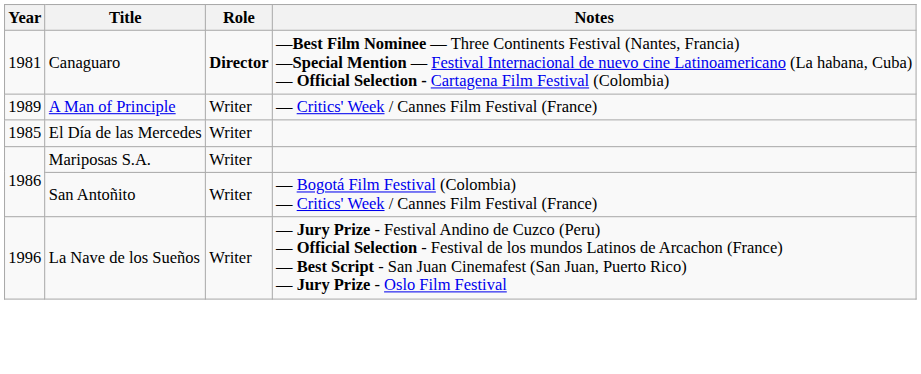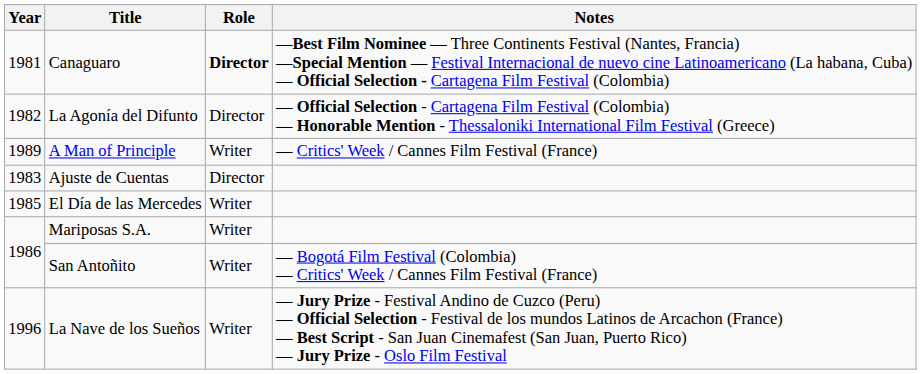 <table class="wikitable sortable">
 <tr>
 <th>Year</th>
 <th>Title</th>
 <th>Role</th>
 <th class="unsortable">Notes</th>
 </tr>
 <tr>
 <td>1981</td>
 <td>Canaguaro</td>
 <td><strong>Director</strong></td>
 <td>—<strong>Best Film Nominee</strong> — Three Continents Festival (Nantes, Francia)<br>—<strong>Special Mention</strong> — <a href='#'>Festival Internacional de nuevo cine Latinoamericano</a> (La habana, Cuba)<br>— <strong>Official Selection -</strong> <a href='#'>Cartagena Film Festival</a> (Colombia)</td>
 </tr>
 <tr>
+<td>1982</td>
+<td>La Agonía del Difunto</td>
+<td>Director</td>
+<td>— <strong>Official Selection</strong> - <a href='#'>Cartagena Film Festival</a> (Colombia)<br>— <strong>Honorable Mention</strong> - <a href='#'>Thessaloniki International Film Festival</a> (Greece)</td>
+</tr>
+<tr>
 <td>1989</td>
 <td><a href='#'>A Man of Principle</a></td>
 <td>Writer</td>
 <td>— <a href='#'>Critics' Week</a> / Cannes Film Festival (France)</td>
+</tr>
+<tr>
+<td>1983</td>
+<td>Ajuste de Cuentas</td>
+<td>Director</td>
+<td></td>
 </tr>
 <tr>
 <td>1985</td>
 <td>El Día de las Mercedes</td>
 <td>Writer</td>
 <td></td>
 </tr>
 <tr>
 <td rowspan="2">1986</td>
 <td>Mariposas S.A.</td>
 <td>Writer</td>
 <td></td>
 </tr>
 <tr>
 <td>San Antoñito</td>
 <td>Writer</td>
 <td>— <a href='#'>Bogotá Film Festival</a> (Colombia)<br>— <a href='#'>Critics' Week</a> / Cannes Film Festival (France)</td>
 </tr>
 <tr>
 <td>1996</td>
 <td>La Nave de los Sueños</td>
 <td>Writer</td>
 <td>— <strong>Jury Prize</strong> - Festival Andino de Cuzco (Peru)<br>— <strong>Official Selection</strong> - Festival de los mundos Latinos de Arcachon (France)<br>— <strong>Best Script</strong> - San Juan Cinemafest (San Juan, Puerto Rico)<br>— <strong>Jury Prize</strong> - <a href='#'>Oslo Film Festival</a></td>
 </tr>
 </table>
